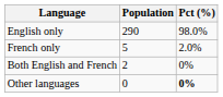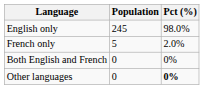 <table class="wikitable">
 <tr>
 <th>Language</th>
 <th>Population</th>
 <th>Pct (%)</th>
 </tr>
 <tr>
 <td>English only</td>
-<td>290</td>
+<td>245</td>
 <td>98.0%</td>
 </tr>
 <tr>
 <td>French only</td>
 <td>5</td>
 <td>2.0%</td>
 </tr>
 <tr>
 <td>Both English and French</td>
-<td>2</td>
+<td>0</td>
 <td>0%</td>
 </tr>
 <tr>
 <td>Other languages</td>
 <td>0</td>
 <td><strong>0%</strong></td>
 </tr>
 </table>
